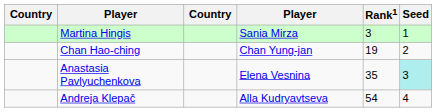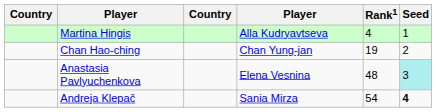 <table class="sortable wikitable">
 <tr>
 <th width="70">Country</th>
 <th width="175">Player</th>
 <th width="70">Country</th>
 <th width="175">Player</th>
 <th>Rank<sup>1</sup></th>
 <th>Seed</th>
 </tr>
 <tr style="background:#cfc;">
 <td></td>
 <td><a href='#'>Martina Hingis</a></td>
 <td></td>
-<td><a href='#'>Sania Mirza</a></td>
-<td>3</td>
+<td><a href='#'>Alla Kudryavtseva</a></td>
+<td>4</td>
 <td>1</td>
 </tr>
 <tr>
 <td></td>
 <td><a href='#'>Chan Hao-ching</a></td>
 <td></td>
 <td><a href='#'>Chan Yung-jan</a></td>
 <td>19</td>
 <td>2</td>
 </tr>
 <tr>
 <td></td>
 <td><a href='#'>Anastasia Pavlyuchenkova</a></td>
 <td></td>
 <td><a href='#'>Elena Vesnina</a></td>
-<td>35</td>
+<td>48</td>
 <td style="background: paleturquoise;">3</td>
 </tr>
 <tr>
 <td></td>
 <td><a href='#'>Andreja Klepač</a></td>
 <td></td>
-<td><a href='#'>Alla Kudryavtseva</a></td>
+<td><a href='#'>Sania Mirza</a></td>
 <td>54</td>
-<td>4</td>
+<td><strong>4</strong></td>
 </tr>
 </table>
